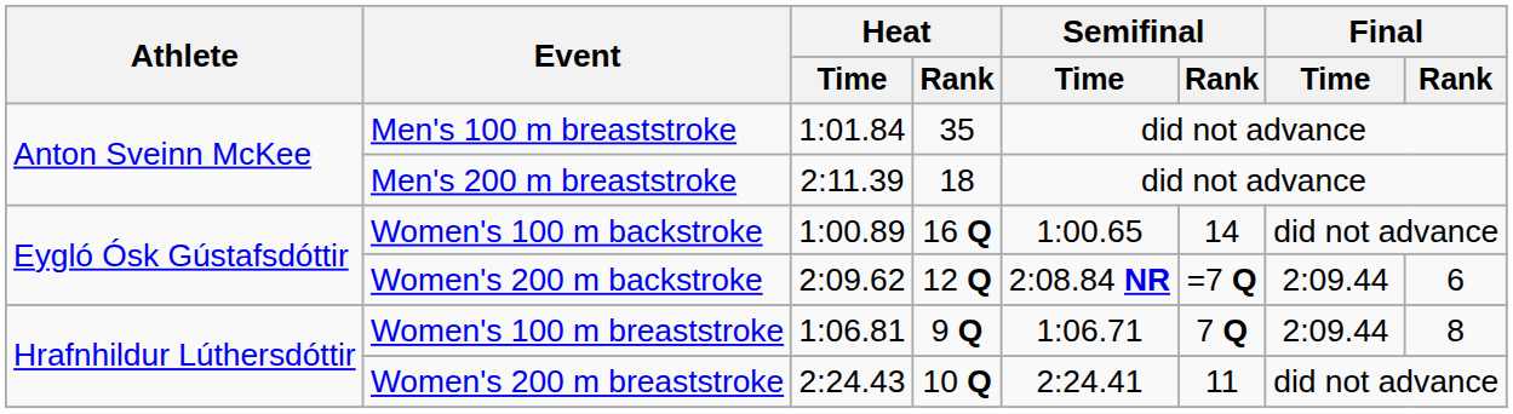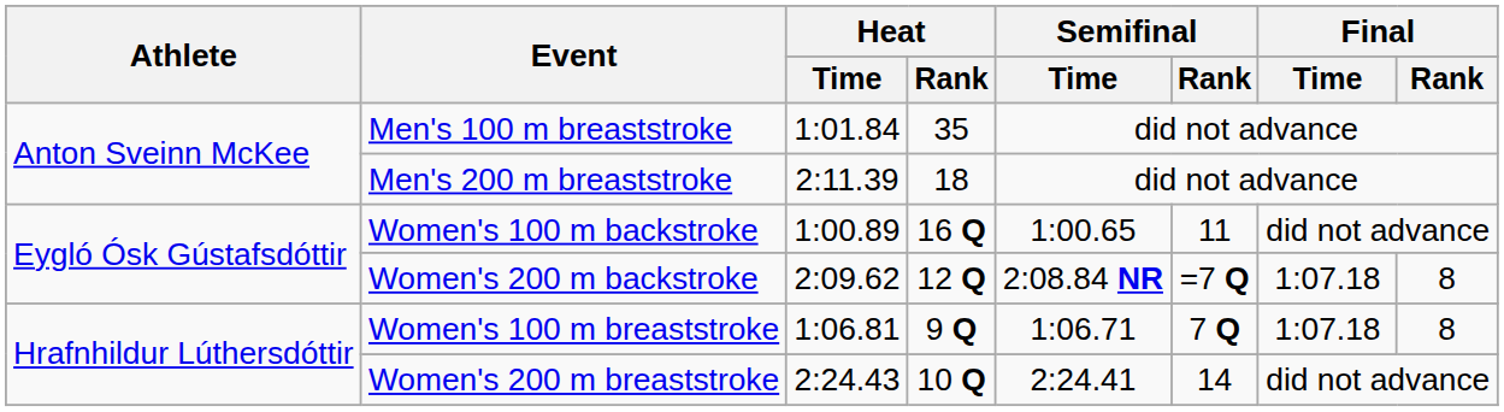 <table class=wikitable style="font-size:90%">
 <tr>
 <th rowspan="2">Athlete</th>
 <th rowspan="2">Event</th>
 <th colspan="2">Heat</th>
 <th colspan="2">Semifinal</th>
 <th colspan="2">Final</th>
 </tr>
 <tr style="font-size:95%">
 <th>Time</th>
 <th>Rank</th>
 <th>Time</th>
 <th>Rank</th>
 <th>Time</th>
 <th>Rank</th>
 </tr>
 <tr align=center>
 <td align=left rowspan=2><a href='#'>Anton Sveinn McKee</a></td>
 <td align=left><a href='#'>Men's 100 m breaststroke</a></td>
 <td>1:01.84</td>
 <td>35</td>
 <td colspan=4>did not advance</td>
 </tr>
 <tr align=center>
 <td align=left><a href='#'>Men's 200 m breaststroke</a></td>
 <td>2:11.39</td>
 <td>18</td>
 <td colspan=4>did not advance</td>
 </tr>
 <tr align=center>
 <td align=left rowspan=2><a href='#'>Eygló Ósk Gústafsdóttir</a></td>
 <td align=left><a href='#'>Women's 100 m backstroke</a></td>
 <td>1:00.89</td>
 <td>16 <strong>Q</strong></td>
 <td>1:00.65</td>
-<td>14</td>
+<td>11</td>
 <td colspan=2>did not advance</td>
 </tr>
 <tr align=center>
 <td align=left><a href='#'>Women's 200 m backstroke</a></td>
 <td>2:09.62</td>
 <td>12 <strong>Q</strong></td>
 <td>2:08.84 <strong><a href='#'>NR</a></strong></td>
 <td>=7 <strong>Q</strong></td>
-<td>2:09.44</td>
-<td>6</td>
+<td>1:07.18</td>
+<td>8</td>
 </tr>
 <tr align=center>
 <td align=left rowspan=2><a href='#'>Hrafnhildur Lúthersdóttir</a></td>
 <td align=left><a href='#'>Women's 100 m breaststroke</a></td>
 <td>1:06.81</td>
 <td>9 <strong>Q</strong></td>
 <td>1:06.71</td>
 <td>7 <strong>Q</strong></td>
-<td>2:09.44</td>
+<td>1:07.18</td>
 <td>8</td>
 </tr>
 <tr align=center>
 <td align=left><a href='#'>Women's 200 m breaststroke</a></td>
 <td>2:24.43</td>
 <td>10 <strong>Q</strong></td>
 <td>2:24.41</td>
-<td>11</td>
+<td>14</td>
 <td colspan=2>did not advance</td>
 </tr>
 </table>
